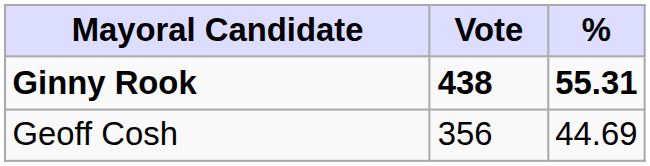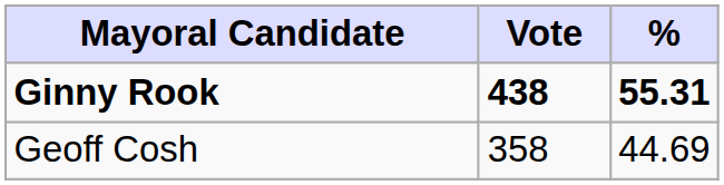 <table class="wikitable">
 <tr>
 <th style="background:#ddf; width:200px;">Mayoral Candidate</th>
 <th style="background:#ddf; width:50px;">Vote</th>
 <th style="background:#ddf; width:30px;">%</th>
 </tr>
 <tr>
 <td><strong>Ginny Rook</strong></td>
 <td><strong>438</strong></td>
 <td><strong>55.31</strong></td>
 </tr>
 <tr>
 <td>Geoff Cosh</td>
-<td>356</td>
+<td>358</td>
 <td>44.69</td>
 </tr>
 </table>
